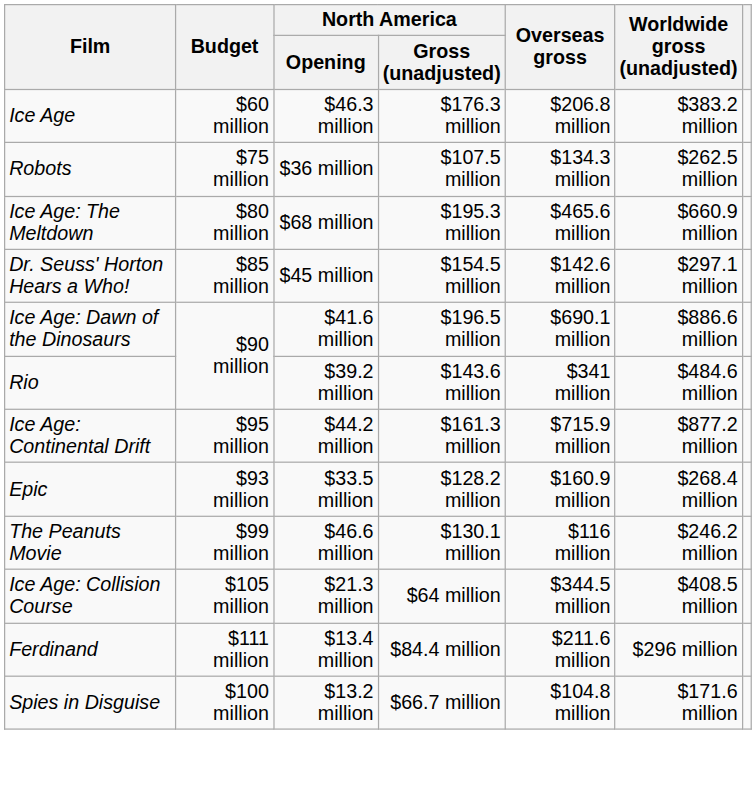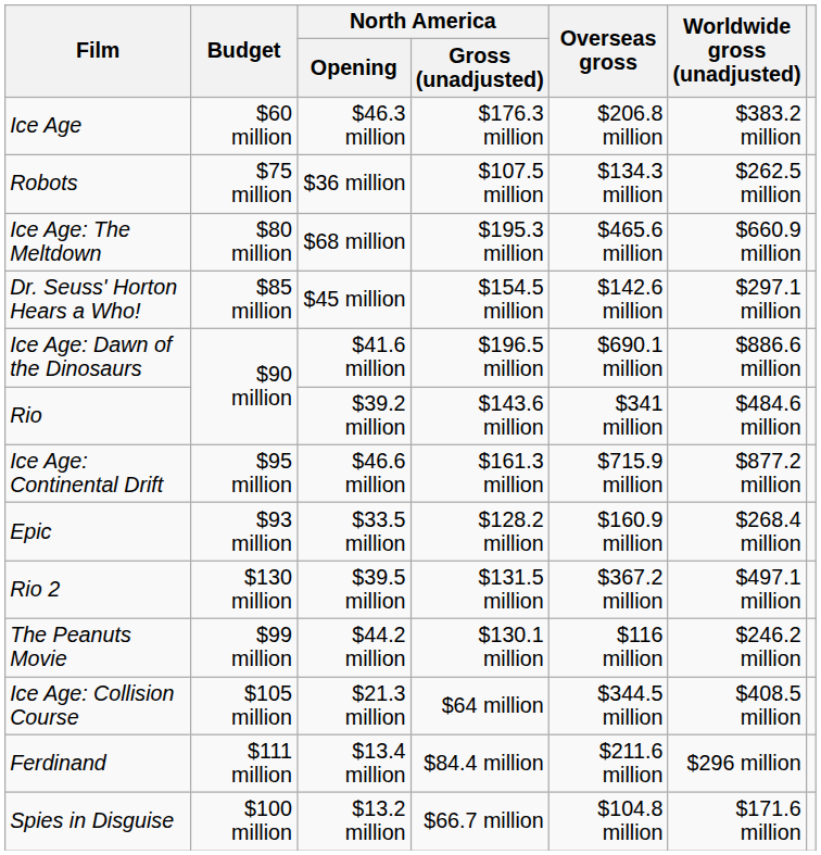 <table class="sortable wikitable" style="text-align: right;">
 <tr>
 <th rowspan="2" width="200">Film</th>
 <th rowspan="2" width="95">Budget</th>
 <th colspan="2">North America</th>
 <th rowspan="2" width="95">Overseas gross</th>
 <th rowspan="2" width="95">Worldwide gross<br>(unadjusted)</th>
 <th rowspan="2"></th>
 </tr>
 <tr>
 <th width="95">Opening</th>
 <th width="95">Gross <br>(unadjusted)</th>
 </tr>
 <tr>
 <td style="text-align:left;"><em>Ice Age</em></td>
 <td>$60 million</td>
 <td>$46.3 million</td>
 <td>$176.3 million</td>
 <td>$206.8 million</td>
 <td>$383.2 million</td>
 <td style="text-align:center;"></td>
 </tr>
 <tr>
 <td style="text-align:left;"><em>Robots</em></td>
 <td>$75 million</td>
 <td>$36 million</td>
 <td>$107.5 million</td>
 <td>$134.3 million</td>
 <td>$262.5 million</td>
 <td style="text-align:center;"></td>
 </tr>
 <tr>
 <td style="text-align:left;"><em>Ice Age: The Meltdown</em></td>
 <td>$80 million</td>
 <td>$68 million</td>
 <td>$195.3 million</td>
 <td>$465.6 million</td>
 <td>$660.9 million</td>
 <td style="text-align:center;"></td>
 </tr>
 <tr>
 <td style="text-align:left;"><em>Dr. Seuss' Horton Hears a Who!</em></td>
 <td>$85 million</td>
 <td>$45 million</td>
 <td>$154.5 million</td>
 <td>$142.6 million</td>
 <td>$297.1 million</td>
 <td style="text-align:center;"></td>
 </tr>
 <tr>
 <td style="text-align:left;"><em>Ice Age: Dawn of the Dinosaurs</em></td>
 <td rowspan="2">$90 million</td>
 <td>$41.6 million</td>
 <td>$196.5 million</td>
 <td>$690.1 million</td>
 <td>$886.6 million</td>
 <td style="text-align:center;"></td>
 </tr>
 <tr>
 <td style="text-align:left;"><em>Rio</em></td>
 <td>$39.2 million</td>
 <td>$143.6 million</td>
 <td>$341 million</td>
 <td>$484.6 million</td>
 <td style="text-align:center;"></td>
 </tr>
 <tr>
 <td style="text-align:left;"><em>Ice Age: Continental Drift</em></td>
 <td>$95 million</td>
-<td>$44.2 million</td>
+<td>$46.6 million</td>
 <td>$161.3 million</td>
 <td>$715.9 million</td>
 <td>$877.2 million</td>
 <td style="text-align:center;"></td>
 </tr>
 <tr>
 <td style="text-align:left;"><em>Epic</em></td>
 <td>$93 million</td>
 <td>$33.5 million</td>
 <td>$128.2 million</td>
 <td>$160.9 million</td>
 <td>$268.4 million</td>
 <td style="text-align:center;"></td>
 </tr>
 <tr>
+<td style="text-align:left;"><em>Rio 2</em></td>
+<td>$130 million</td>
+<td>$39.5 million</td>
+<td>$131.5 million</td>
+<td>$367.2 million</td>
+<td>$497.1 million</td>
+<td style="text-align:center;"></td>
+</tr>
+<tr>
 <td style="text-align:left;"><em>The Peanuts Movie</em></td>
 <td>$99 million</td>
-<td>$46.6 million</td>
+<td>$44.2 million</td>
 <td>$130.1 million</td>
 <td>$116 million</td>
 <td>$246.2 million</td>
 <td style="text-align:center;"></td>
 </tr>
 <tr>
 <td style="text-align:left;"><em>Ice Age: Collision Course</em></td>
 <td>$105 million</td>
 <td>$21.3 million</td>
 <td>$64 million</td>
 <td>$344.5 million</td>
 <td>$408.5 million</td>
 <td style="text-align:center;"></td>
 </tr>
 <tr>
 <td style="text-align:left;"><em>Ferdinand</em></td>
 <td>$111 million</td>
 <td>$13.4 million</td>
 <td>$84.4 million</td>
 <td>$211.6 million</td>
 <td>$296 million</td>
 <td style="text-align:center;"></td>
 </tr>
 <tr>
 <td style="text-align:left;"><em>Spies in Disguise</em></td>
 <td>$100 million</td>
 <td>$13.2 million</td>
 <td>$66.7 million</td>
 <td>$104.8 million</td>
 <td>$171.6 million</td>
 <td style="text-align:center;"></td>
 </tr>
 </table>
